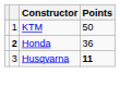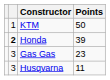 <table class="wikitable" style="font-size: 85%;">
 <tr>
 <th scope="col"></th>
 <th scope="col"></th>
 <th scope="col">Constructor</th>
 <th scope="col">Points</th>
 </tr>
 <tr>
 <td align="left"></td>
 <td align=center>1</td>
 <td> <a href='#'>KTM</a></td>
 <td align=left>50</td>
 </tr>
 <tr>
 <td align="left"></td>
 <td align=center><strong>2</strong></td>
 <td> <a href='#'>Honda</a></td>
-<td align=left>36</td>
+<td align=left>39</td>
+</tr>
+<tr>
+<td align="left"></td>
+<td align=center>3</td>
+<td> <a href='#'>Gas Gas</a></td>
+<td align=left>23</td>
 </tr>
 <tr>
 <td align="left"></td>
 <td align=center>3</td>
 <td> <a href='#'>Husqvarna</a></td>
-<td align=left><strong>11</strong></td>
+<td align=left>11</td>
 </tr>
 </table>
